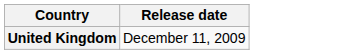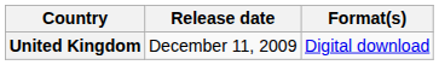 <table class="wikitable plainrowheaders">
 <tr>
 <th scope="col">Country</th>
 <th scope="col">Release date</th>
+<th scope="col">Format(s)</th>
 </tr>
 <tr>
 <th scope="row">United Kingdom</th>
 <td>December 11, 2009</td>
+<td><a href='#'>Digital download</a></td>
 </tr>
 </table>
